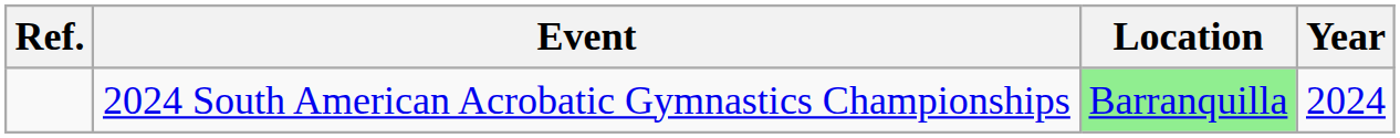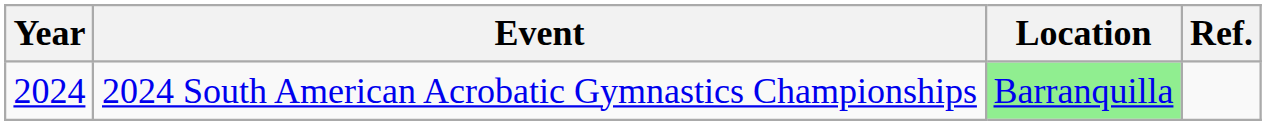 <table class="wikitable sortable">
 <tr>
-<th>Ref.</th>
+<th>Year</th>
 <th>Event</th>
 <th>Location</th>
-<th>Year</th>
+<th>Ref.</th>
 </tr>
 <tr>
-<td></td>
+<td><a href='#'>2024</a></td>
 <td><a href='#'>2024 South American Acrobatic Gymnastics Championships</a></td>
 <td style="background: lightgreen;"> <a href='#'>Barranquilla</a></td>
-<td><a href='#'>2024</a></td>
+<td></td>
 </tr>
 </table>
